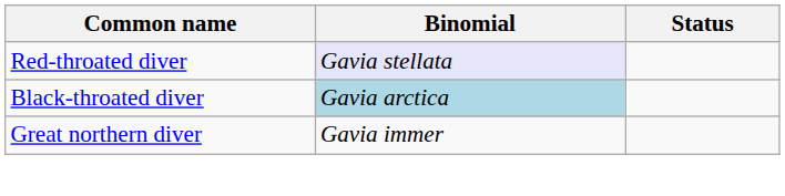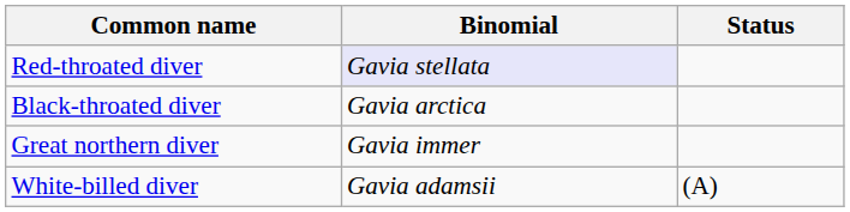 <table style="width:60%;" class="wikitable">
 <tr>
 <th width=40%>Common name</th>
 <th width=40%>Binomial</th>
 <th width=20%>Status</th>
 </tr>
 <tr>
 <td><a href='#'>Red-throated diver</a></td>
 <td style="background: lavender;"><em>Gavia stellata</em></td>
 <td></td>
 </tr>
 <tr>
 <td><a href='#'>Black-throated diver</a></td>
-<td style="background: lightblue;"><em>Gavia arctica</em></td>
+<td><em>Gavia arctica</em></td>
 <td></td>
 </tr>
 <tr>
 <td><a href='#'>Great northern diver</a></td>
 <td><em>Gavia immer</em></td>
 <td></td>
 </tr>
+<tr>
+<td><a href='#'>White-billed diver</a></td>
+<td><em>Gavia adamsii</em></td>
+<td>(A)</td>
+</tr>
 </table>
